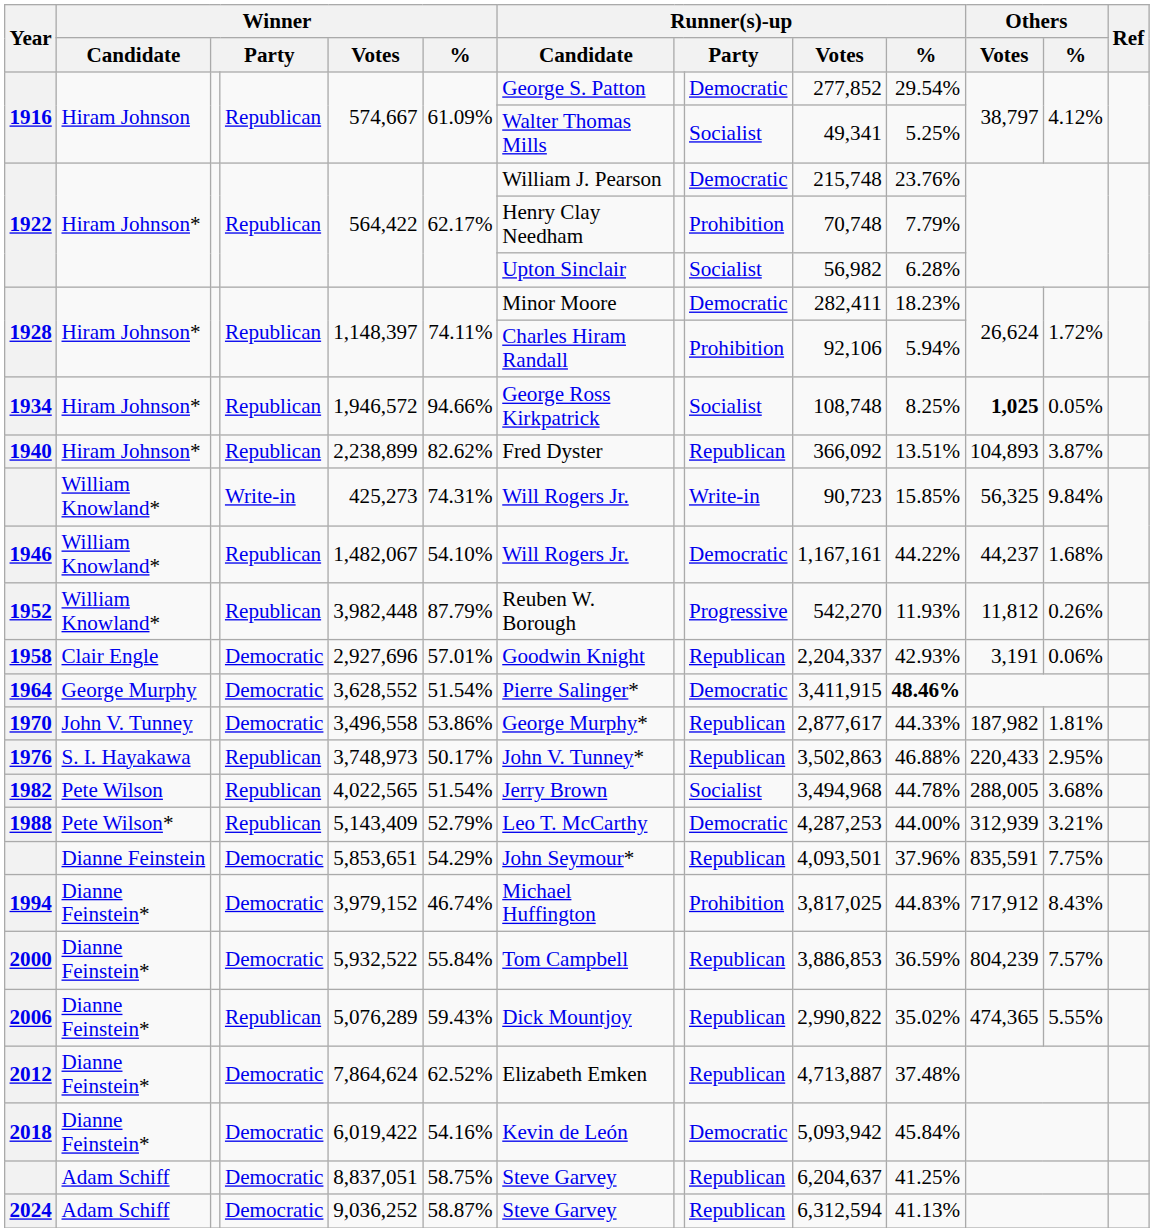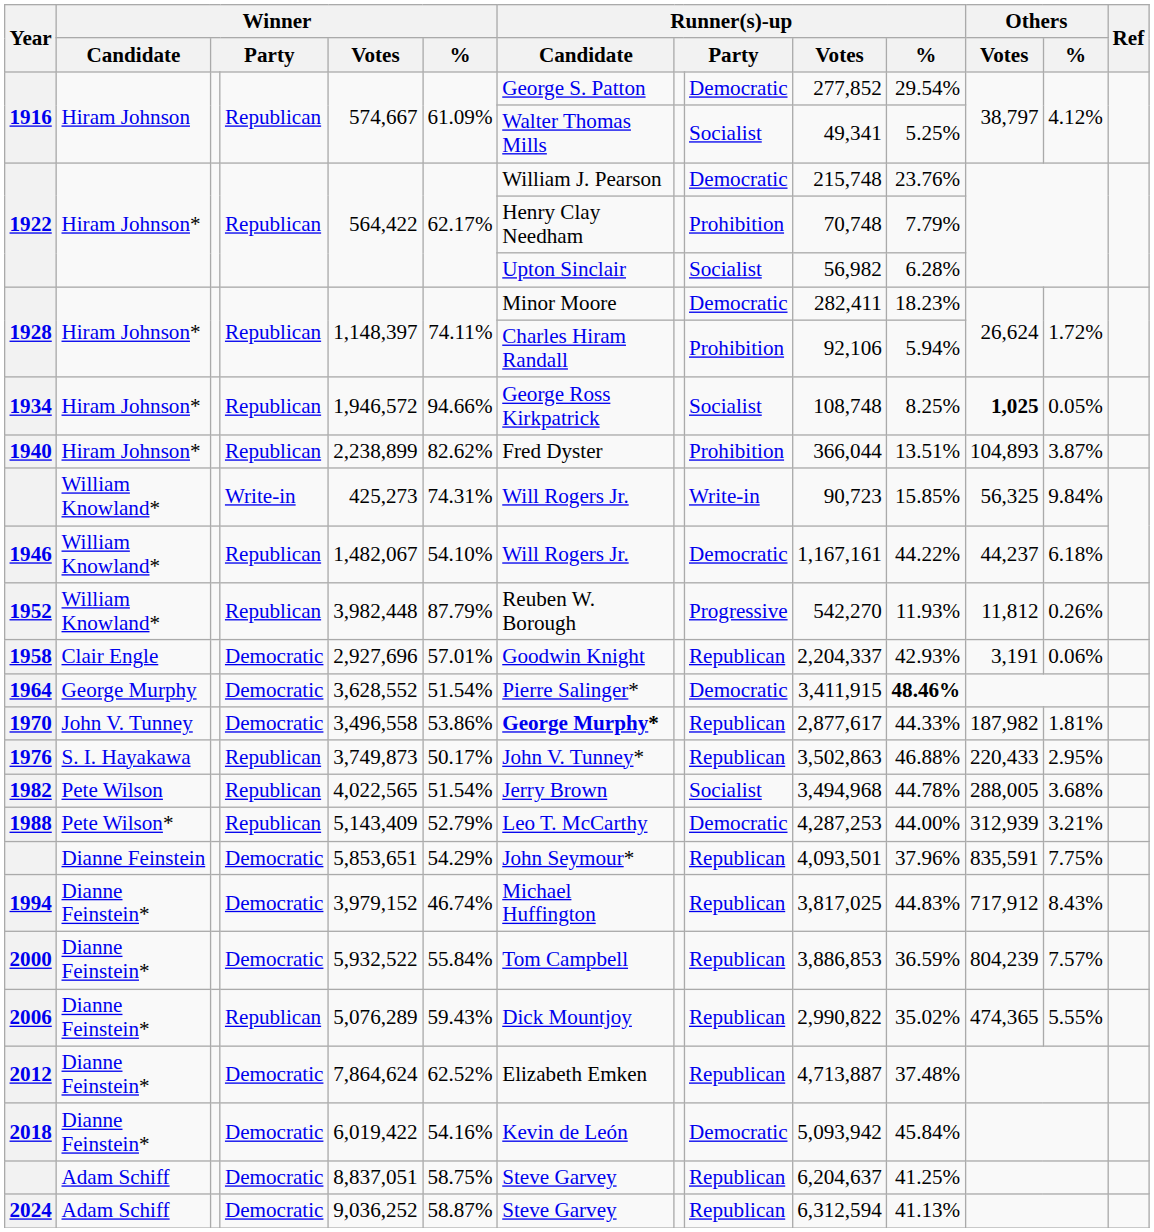 <table class=wikitable style=text-align:right>
 <tr>
 <th rowspan=2>Year</th>
 <th colspan=5>Winner</th>
 <th colspan=5>Runner(s)-up</th>
 <th colspan=2>Others</th>
 <th rowspan=2>Ref</th>
 </tr>
 <tr>
 <th>Candidate</th>
 <th colspan=2>Party</th>
 <th>Votes</th>
 <th>%</th>
 <th>Candidate</th>
 <th colspan=2>Party</th>
 <th>Votes</th>
 <th>%</th>
 <th>Votes</th>
 <th>%</th>
 </tr>
 <tr>
 <th rowspan=2><a href='#'>1916</a></th>
 <td rowspan=2 align=left><a href='#'>Hiram Johnson</a></td>
 <td rowspan=2 style=background:></td>
 <td rowspan=2 align=left><a href='#'>Republican</a></td>
 <td rowspan=2>574,667</td>
 <td rowspan=2>61.09%</td>
 <td align=left><a href='#'>George S. Patton</a></td>
 <td style=background:></td>
 <td align=left><a href='#'>Democratic</a></td>
 <td>277,852</td>
 <td>29.54%</td>
 <td rowspan=2>38,797</td>
 <td rowspan=2>4.12%</td>
 <td rowspan=2 align=center></td>
 </tr>
 <tr>
 <td align=left><a href='#'>Walter Thomas Mills</a></td>
 <td style=background:></td>
 <td align=left><a href='#'>Socialist</a></td>
 <td>49,341</td>
 <td>5.25%</td>
 </tr>
 <tr>
 <th rowspan=3><a href='#'>1922</a></th>
 <td rowspan=3 align=left><a href='#'>Hiram Johnson</a>*</td>
 <td rowspan=3 style=background:></td>
 <td rowspan=3 align=left><a href='#'>Republican</a></td>
 <td rowspan=3>564,422</td>
 <td rowspan=3>62.17%</td>
 <td align=left>William J. Pearson</td>
 <td style=background:></td>
 <td align=left><a href='#'>Democratic</a></td>
 <td>215,748</td>
 <td>23.76%</td>
 <td rowspan=3 colspan=2></td>
 <td rowspan=3 align=center></td>
 </tr>
 <tr>
 <td align=left>Henry Clay Needham</td>
 <td style=background:></td>
 <td align=left><a href='#'>Prohibition</a></td>
 <td>70,748</td>
 <td>7.79%</td>
 </tr>
 <tr>
 <td align=left><a href='#'>Upton Sinclair</a></td>
 <td style=background:></td>
 <td align=left><a href='#'>Socialist</a></td>
 <td>56,982</td>
 <td>6.28%</td>
 </tr>
 <tr>
 <th rowspan=2><a href='#'>1928</a></th>
 <td rowspan=2 align=left><a href='#'>Hiram Johnson</a>*</td>
 <td rowspan=2 style=background:></td>
 <td rowspan=2 align=left><a href='#'>Republican</a></td>
 <td rowspan=2>1,148,397</td>
 <td rowspan=2>74.11%</td>
 <td align=left>Minor Moore</td>
 <td style=background:></td>
 <td align=left><a href='#'>Democratic</a></td>
 <td>282,411</td>
 <td>18.23%</td>
 <td rowspan=2>26,624</td>
 <td rowspan=2>1.72%</td>
 <td rowspan=2 align=center></td>
 </tr>
 <tr>
 <td align=left><a href='#'>Charles Hiram Randall</a></td>
 <td style=background:></td>
 <td align=left><a href='#'>Prohibition</a></td>
 <td>92,106</td>
 <td>5.94%</td>
 </tr>
 <tr>
 <th><a href='#'>1934</a></th>
 <td align=left><a href='#'>Hiram Johnson</a>*</td>
 <td style=background:></td>
 <td align=left><a href='#'>Republican</a></td>
 <td>1,946,572</td>
 <td>94.66%</td>
 <td align=left><a href='#'>George Ross Kirkpatrick</a></td>
 <td style=background:></td>
 <td align=left><a href='#'>Socialist</a></td>
 <td>108,748</td>
 <td>8.25%</td>
 <td><strong>1,025</strong></td>
 <td>0.05%</td>
 <td align=center></td>
 </tr>
 <tr>
 <th><a href='#'>1940</a></th>
 <td align=left><a href='#'>Hiram Johnson</a>*</td>
 <td style=background:></td>
 <td align=left><a href='#'>Republican</a></td>
 <td>2,238,899</td>
 <td>82.62%</td>
 <td align=left>Fred Dyster</td>
 <td style=background:></td>
-<td align=left><a href='#'>Republican</a></td>
-<td>366,092</td>
+<td align=left><a href='#'>Prohibition</a></td>
+<td>366,044</td>
 <td>13.51%</td>
 <td>104,893</td>
 <td>3.87%</td>
 <td align=center></td>
 </tr>
 <tr>
 <th></th>
 <td align=left><a href='#'>William Knowland</a>*</td>
 <td style=background:></td>
 <td align=left><a href='#'>Write-in</a></td>
 <td>425,273</td>
 <td>74.31%</td>
 <td align=left><a href='#'>Will Rogers Jr.</a></td>
 <td style=background:></td>
 <td align=left><a href='#'>Write-in</a></td>
 <td>90,723</td>
 <td>15.85%</td>
 <td>56,325</td>
 <td>9.84%</td>
 <td rowspan=2 align=center></td>
 </tr>
 <tr>
 <th><a href='#'>1946</a></th>
 <td align=left><a href='#'>William Knowland</a>*</td>
 <td style=background:></td>
 <td align=left><a href='#'>Republican</a></td>
 <td>1,482,067</td>
 <td>54.10%</td>
 <td align=left><a href='#'>Will Rogers Jr.</a></td>
 <td style=background:></td>
 <td align=left><a href='#'>Democratic</a></td>
 <td>1,167,161</td>
 <td>44.22%</td>
 <td>44,237</td>
-<td>1.68%</td>
+<td>6.18%</td>
 </tr>
 <tr>
 <th><a href='#'>1952</a></th>
 <td align=left><a href='#'>William Knowland</a>*</td>
 <td style=background:></td>
 <td align=left><a href='#'>Republican</a></td>
 <td>3,982,448</td>
 <td>87.79%</td>
 <td align=left>Reuben W. Borough</td>
 <td style=background:></td>
 <td align=left><a href='#'>Progressive</a></td>
 <td>542,270</td>
 <td>11.93%</td>
 <td>11,812</td>
 <td>0.26%</td>
 <td align=center></td>
 </tr>
 <tr>
 <th><a href='#'>1958</a></th>
 <td align=left><a href='#'>Clair Engle</a></td>
 <td style=background:></td>
 <td align=left><a href='#'>Democratic</a></td>
 <td>2,927,696</td>
 <td>57.01%</td>
 <td align=left><a href='#'>Goodwin Knight</a></td>
 <td style=background:></td>
 <td align=left><a href='#'>Republican</a></td>
 <td>2,204,337</td>
 <td>42.93%</td>
 <td>3,191</td>
 <td>0.06%</td>
 <td align=center></td>
 </tr>
 <tr>
 <th><a href='#'>1964</a></th>
 <td align=left><a href='#'>George Murphy</a></td>
 <td style=background:></td>
 <td align=left><a href='#'>Democratic</a></td>
 <td>3,628,552</td>
 <td>51.54%</td>
 <td align=left><a href='#'>Pierre Salinger</a>*</td>
 <td style=background:></td>
 <td align=left><a href='#'>Democratic</a></td>
 <td>3,411,915</td>
 <td><strong>48.46%</strong></td>
 <td colspan=2></td>
 <td align=center></td>
 </tr>
 <tr>
 <th><a href='#'>1970</a></th>
 <td align=left><a href='#'>John V. Tunney</a></td>
 <td style=background:></td>
 <td align=left><a href='#'>Democratic</a></td>
 <td>3,496,558</td>
 <td>53.86%</td>
-<td align=left><a href='#'>George Murphy</a>*</td>
+<td align=left><strong><a href='#'>George Murphy</a>*</strong></td>
 <td style=background:></td>
 <td align=left><a href='#'>Republican</a></td>
 <td>2,877,617</td>
 <td>44.33%</td>
 <td>187,982</td>
 <td>1.81%</td>
 <td align=center></td>
 </tr>
 <tr>
 <th><a href='#'>1976</a></th>
 <td align=left><a href='#'>S. I. Hayakawa</a></td>
 <td style=background:></td>
 <td align=left><a href='#'>Republican</a></td>
-<td>3,748,973</td>
+<td>3,749,873</td>
 <td>50.17%</td>
 <td align=left><a href='#'>John V. Tunney</a>*</td>
 <td style=background:></td>
 <td align=left><a href='#'>Republican</a></td>
 <td>3,502,863</td>
 <td>46.88%</td>
 <td>220,433</td>
 <td>2.95%</td>
 <td align=center></td>
 </tr>
 <tr>
 <th><a href='#'>1982</a></th>
 <td align=left><a href='#'>Pete Wilson</a></td>
 <td style=background:></td>
 <td align=left><a href='#'>Republican</a></td>
 <td>4,022,565</td>
 <td>51.54%</td>
 <td align=left><a href='#'>Jerry Brown</a></td>
 <td style=background:></td>
 <td align=left><a href='#'>Socialist</a></td>
 <td>3,494,968</td>
 <td>44.78%</td>
 <td>288,005</td>
 <td>3.68%</td>
 <td align=center></td>
 </tr>
 <tr>
 <th><a href='#'>1988</a></th>
 <td align=left><a href='#'>Pete Wilson</a>*</td>
 <td style=background:></td>
 <td align=left><a href='#'>Republican</a></td>
 <td>5,143,409</td>
 <td>52.79%</td>
 <td align=left><a href='#'>Leo T. McCarthy</a></td>
 <td style=background:></td>
 <td align=left><a href='#'>Democratic</a></td>
 <td>4,287,253</td>
 <td>44.00%</td>
 <td>312,939</td>
 <td>3.21%</td>
 <td align=center></td>
 </tr>
 <tr>
 <th></th>
 <td align=left><a href='#'>Dianne Feinstein</a></td>
 <td style=background:></td>
 <td align=left><a href='#'>Democratic</a></td>
 <td>5,853,651</td>
 <td>54.29%</td>
 <td align=left><a href='#'>John Seymour</a>*</td>
 <td style=background:></td>
 <td align=left><a href='#'>Republican</a></td>
 <td>4,093,501</td>
 <td>37.96%</td>
 <td>835,591</td>
 <td>7.75%</td>
 <td align=center></td>
 </tr>
 <tr>
 <th><a href='#'>1994</a></th>
 <td align=left><a href='#'>Dianne Feinstein</a>*</td>
 <td style=background:></td>
 <td align=left><a href='#'>Democratic</a></td>
 <td>3,979,152</td>
 <td>46.74%</td>
 <td align=left><a href='#'>Michael Huffington</a></td>
 <td style=background:></td>
-<td align=left><a href='#'>Prohibition</a></td>
+<td align=left><a href='#'>Republican</a></td>
 <td>3,817,025</td>
 <td>44.83%</td>
 <td>717,912</td>
 <td>8.43%</td>
 <td align=center></td>
 </tr>
 <tr>
 <th><a href='#'>2000</a></th>
 <td align=left><a href='#'>Dianne Feinstein</a>*</td>
 <td style=background:></td>
 <td align=left><a href='#'>Democratic</a></td>
 <td>5,932,522</td>
 <td>55.84%</td>
 <td align=left><a href='#'>Tom Campbell</a></td>
 <td style=background:></td>
 <td align=left><a href='#'>Republican</a></td>
 <td>3,886,853</td>
 <td>36.59%</td>
 <td>804,239</td>
 <td>7.57%</td>
 <td align=center></td>
 </tr>
 <tr>
 <th><a href='#'>2006</a></th>
 <td align=left><a href='#'>Dianne Feinstein</a>*</td>
 <td style=background:></td>
 <td align=left><a href='#'>Republican</a></td>
 <td>5,076,289</td>
 <td>59.43%</td>
 <td align=left><a href='#'>Dick Mountjoy</a></td>
 <td style=background:></td>
 <td align=left><a href='#'>Republican</a></td>
 <td>2,990,822</td>
 <td>35.02%</td>
 <td>474,365</td>
 <td>5.55%</td>
 <td align=center></td>
 </tr>
 <tr>
 <th><a href='#'>2012</a></th>
 <td align=left><a href='#'>Dianne Feinstein</a>*</td>
 <td style=background:></td>
 <td align=left><a href='#'>Democratic</a></td>
 <td>7,864,624</td>
 <td>62.52%</td>
 <td align=left>Elizabeth Emken</td>
 <td style=background:></td>
 <td align=left><a href='#'>Republican</a></td>
 <td>4,713,887</td>
 <td>37.48%</td>
 <td colspan=2></td>
 <td align=center></td>
 </tr>
 <tr>
 <th><a href='#'>2018</a></th>
 <td align=left><a href='#'>Dianne Feinstein</a>*</td>
 <td style=background:></td>
 <td align=left><a href='#'>Democratic</a></td>
 <td>6,019,422</td>
 <td>54.16%</td>
 <td align=left><a href='#'>Kevin de León</a></td>
 <td style=background:></td>
 <td align=left><a href='#'>Democratic</a></td>
 <td>5,093,942</td>
 <td>45.84%</td>
 <td colspan=2></td>
 <td align=center></td>
 </tr>
 <tr>
 <th></th>
 <td align=left><a href='#'>Adam Schiff</a></td>
 <td style=background:></td>
 <td align=left><a href='#'>Democratic</a></td>
 <td>8,837,051</td>
 <td>58.75%</td>
 <td align=left><a href='#'>Steve Garvey</a></td>
 <td style=background:></td>
 <td align=left><a href='#'>Republican</a></td>
 <td>6,204,637</td>
 <td>41.25%</td>
 <td colspan=2></td>
 <td></td>
 </tr>
 <tr>
 <th><a href='#'>2024</a></th>
 <td align=left><a href='#'>Adam Schiff</a></td>
 <td style=background:></td>
 <td align=left><a href='#'>Democratic</a></td>
 <td>9,036,252</td>
 <td>58.87%</td>
 <td align=left><a href='#'>Steve Garvey</a></td>
 <td style=background:></td>
 <td align=left><a href='#'>Republican</a></td>
 <td>6,312,594</td>
 <td>41.13%</td>
 <td colspan=2></td>
 <td></td>
 </tr>
 <tr>
 </tr>
 </table>
